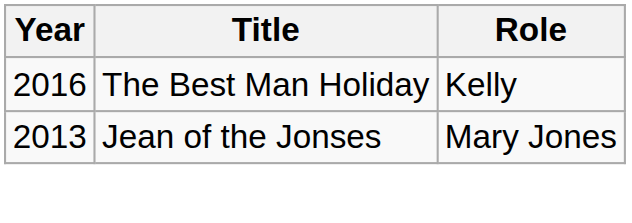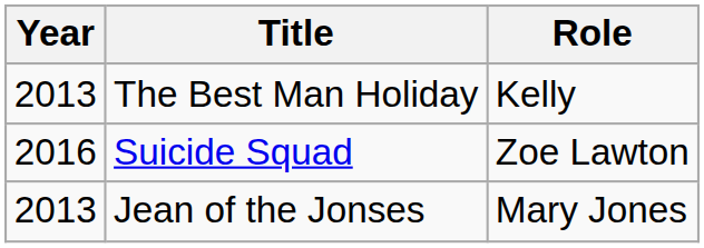 <table class="wikitable">
 <tr>
 <th>Year</th>
 <th>Title</th>
 <th>Role</th>
 </tr>
 <tr>
-<td>2016</td>
+<td>2013</td>
 <td>The Best Man Holiday</td>
 <td>Kelly</td>
+</tr>
+<tr>
+<td>2016</td>
+<td><a href='#'>Suicide Squad</a></td>
+<td>Zoe Lawton</td>
 </tr>
 <tr>
 <td>2013</td>
 <td>Jean of the Jonses</td>
 <td>Mary Jones</td>
 </tr>
 </table>
